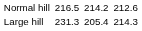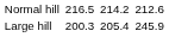 <table>
 <tr>
 <td>Normal hill <br></td>
 <td></td>
 <td>216.5</td>
 <td></td>
 <td>214.2</td>
 <td></td>
 <td>212.6</td>
 </tr>
 <tr>
 <td>Large hill <br></td>
 <td></td>
-<td>231.3</td>
+<td>200.3</td>
 <td></td>
 <td>205.4</td>
 <td></td>
-<td>214.3</td>
+<td>245.9</td>
 </tr>
 </table>
